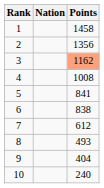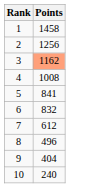 <table class="wikitable sortable">
 <tr>
 <th>Rank</th>
-<th>Nation</th>
 <th>Points</th>
 </tr>
 <tr>
 <td align=center>1</td>
-<td></td>
 <td align=center>1458</td>
 </tr>
 <tr>
 <td align=center>2</td>
-<td></td>
-<td align=center>1356</td>
+<td align=center>1256</td>
 </tr>
 <tr>
 <td align=center>3</td>
-<td></td>
 <td align=center style="background: lightsalmon;">1162</td>
 </tr>
 <tr>
 <td align=center>4</td>
-<td></td>
 <td align=center>1008</td>
 </tr>
 <tr>
 <td align=center>5</td>
-<td></td>
 <td align=center>841</td>
 </tr>
 <tr>
 <td align=center>6</td>
-<td></td>
-<td align=center>838</td>
+<td align=center>832</td>
 </tr>
 <tr>
 <td align=center>7</td>
-<td></td>
 <td align=center>612</td>
 </tr>
 <tr>
 <td align=center>8</td>
-<td></td>
-<td align=center>493</td>
+<td align=center>496</td>
 </tr>
 <tr>
 <td align=center>9</td>
-<td></td>
 <td align=center>404</td>
 </tr>
 <tr>
 <td align=center>10</td>
-<td></td>
 <td align=center>240</td>
 </tr>
 </table>
